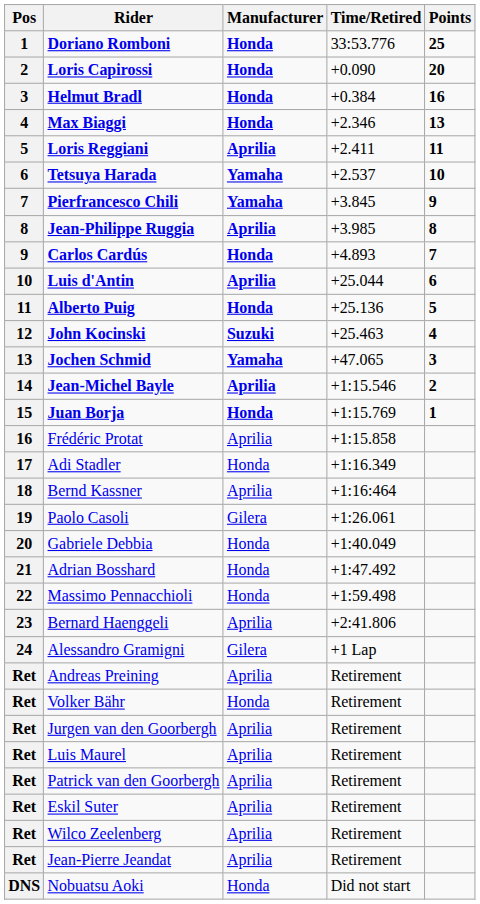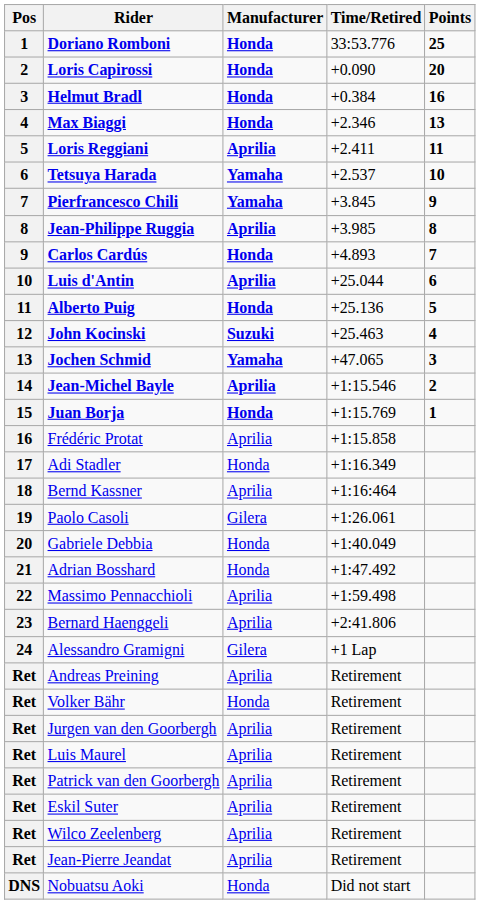 <table class="wikitable" style="font-size: 95%;">
 <tr>
 <th>Pos</th>
 <th>Rider</th>
 <th>Manufacturer</th>
 <th>Time/Retired</th>
 <th>Points</th>
 </tr>
 <tr>
 <th>1</th>
 <td> <strong><a href='#'>Doriano Romboni</a></strong></td>
 <td><strong><a href='#'>Honda</a></strong></td>
 <td>33:53.776</td>
 <td><strong>25</strong></td>
 </tr>
 <tr>
 <th>2</th>
 <td> <strong><a href='#'>Loris Capirossi</a></strong></td>
 <td><strong><a href='#'>Honda</a></strong></td>
 <td>+0.090</td>
 <td><strong>20</strong></td>
 </tr>
 <tr>
 <th>3</th>
 <td> <strong><a href='#'>Helmut Bradl</a></strong></td>
 <td><strong><a href='#'>Honda</a></strong></td>
 <td>+0.384</td>
 <td><strong>16</strong></td>
 </tr>
 <tr>
 <th>4</th>
 <td> <strong><a href='#'>Max Biaggi</a></strong></td>
 <td><strong><a href='#'>Honda</a></strong></td>
 <td>+2.346</td>
 <td><strong>13</strong></td>
 </tr>
 <tr>
 <th>5</th>
 <td> <strong><a href='#'>Loris Reggiani</a></strong></td>
 <td><strong><a href='#'>Aprilia</a></strong></td>
 <td>+2.411</td>
 <td><strong>11</strong></td>
 </tr>
 <tr>
 <th>6</th>
 <td> <strong><a href='#'>Tetsuya Harada</a></strong></td>
 <td><strong><a href='#'>Yamaha</a></strong></td>
 <td>+2.537</td>
 <td><strong>10</strong></td>
 </tr>
 <tr>
 <th>7</th>
 <td> <strong><a href='#'>Pierfrancesco Chili</a></strong></td>
 <td><strong><a href='#'>Yamaha</a></strong></td>
 <td>+3.845</td>
 <td><strong>9</strong></td>
 </tr>
 <tr>
 <th>8</th>
 <td> <strong><a href='#'>Jean-Philippe Ruggia</a></strong></td>
 <td><strong><a href='#'>Aprilia</a></strong></td>
 <td>+3.985</td>
 <td><strong>8</strong></td>
 </tr>
 <tr>
 <th>9</th>
 <td> <strong><a href='#'>Carlos Cardús</a></strong></td>
 <td><strong><a href='#'>Honda</a></strong></td>
 <td>+4.893</td>
 <td><strong>7</strong></td>
 </tr>
 <tr>
 <th>10</th>
 <td> <strong><a href='#'>Luis d'Antin</a></strong></td>
 <td><strong><a href='#'>Aprilia</a></strong></td>
 <td>+25.044</td>
 <td><strong>6</strong></td>
 </tr>
 <tr>
 <th>11</th>
 <td> <strong><a href='#'>Alberto Puig</a></strong></td>
 <td><strong><a href='#'>Honda</a></strong></td>
 <td>+25.136</td>
 <td><strong>5</strong></td>
 </tr>
 <tr>
 <th>12</th>
 <td> <strong><a href='#'>John Kocinski</a></strong></td>
 <td><strong><a href='#'>Suzuki</a></strong></td>
 <td>+25.463</td>
 <td><strong>4</strong></td>
 </tr>
 <tr>
 <th>13</th>
 <td> <strong><a href='#'>Jochen Schmid</a></strong></td>
 <td><strong><a href='#'>Yamaha</a></strong></td>
 <td>+47.065</td>
 <td><strong>3</strong></td>
 </tr>
 <tr>
 <th>14</th>
 <td> <strong><a href='#'>Jean-Michel Bayle</a></strong></td>
 <td><strong><a href='#'>Aprilia</a></strong></td>
 <td>+1:15.546</td>
 <td><strong>2</strong></td>
 </tr>
 <tr>
 <th>15</th>
 <td> <strong><a href='#'>Juan Borja</a></strong></td>
 <td><strong><a href='#'>Honda</a></strong></td>
 <td>+1:15.769</td>
 <td><strong>1</strong></td>
 </tr>
 <tr>
 <th>16</th>
 <td> <a href='#'>Frédéric Protat</a></td>
 <td><a href='#'>Aprilia</a></td>
 <td>+1:15.858</td>
 <td></td>
 </tr>
 <tr>
 <th>17</th>
 <td> <a href='#'>Adi Stadler</a></td>
 <td><a href='#'>Honda</a></td>
 <td>+1:16.349</td>
 <td></td>
 </tr>
 <tr>
 <th>18</th>
 <td> <a href='#'>Bernd Kassner</a></td>
 <td><a href='#'>Aprilia</a></td>
 <td>+1:16:464</td>
 <td></td>
 </tr>
 <tr>
 <th>19</th>
 <td> <a href='#'>Paolo Casoli</a></td>
 <td><a href='#'>Gilera</a></td>
 <td>+1:26.061</td>
 <td></td>
 </tr>
 <tr>
 <th>20</th>
 <td> <a href='#'>Gabriele Debbia</a></td>
 <td><a href='#'>Honda</a></td>
 <td>+1:40.049</td>
 <td></td>
 </tr>
 <tr>
 <th>21</th>
 <td> <a href='#'>Adrian Bosshard</a></td>
 <td><a href='#'>Honda</a></td>
 <td>+1:47.492</td>
 <td></td>
 </tr>
 <tr>
 <th>22</th>
 <td> <a href='#'>Massimo Pennacchioli</a></td>
-<td><a href='#'>Honda</a></td>
+<td><a href='#'>Aprilia</a></td>
 <td>+1:59.498</td>
 <td></td>
 </tr>
 <tr>
 <th>23</th>
 <td> <a href='#'>Bernard Haenggeli</a></td>
 <td><a href='#'>Aprilia</a></td>
 <td>+2:41.806</td>
 <td></td>
 </tr>
 <tr>
 <th>24</th>
 <td> <a href='#'>Alessandro Gramigni</a></td>
 <td><a href='#'>Gilera</a></td>
 <td>+1 Lap</td>
 <td></td>
 </tr>
 <tr>
 <th>Ret</th>
 <td> <a href='#'>Andreas Preining</a></td>
 <td><a href='#'>Aprilia</a></td>
 <td>Retirement</td>
 <td></td>
 </tr>
 <tr>
 <th>Ret</th>
 <td> <a href='#'>Volker Bähr</a></td>
 <td><a href='#'>Honda</a></td>
 <td>Retirement</td>
 <td></td>
 </tr>
 <tr>
 <th>Ret</th>
 <td> <a href='#'>Jurgen van den Goorbergh</a></td>
 <td><a href='#'>Aprilia</a></td>
 <td>Retirement</td>
 <td></td>
 </tr>
 <tr>
 <th>Ret</th>
 <td> <a href='#'>Luis Maurel</a></td>
 <td><a href='#'>Aprilia</a></td>
 <td>Retirement</td>
 <td></td>
 </tr>
 <tr>
 <th>Ret</th>
 <td> <a href='#'>Patrick van den Goorbergh</a></td>
 <td><a href='#'>Aprilia</a></td>
 <td>Retirement</td>
 <td></td>
 </tr>
 <tr>
 <th>Ret</th>
 <td> <a href='#'>Eskil Suter</a></td>
 <td><a href='#'>Aprilia</a></td>
 <td>Retirement</td>
 <td></td>
 </tr>
 <tr>
 <th>Ret</th>
 <td> <a href='#'>Wilco Zeelenberg</a></td>
 <td><a href='#'>Aprilia</a></td>
 <td>Retirement</td>
 <td></td>
 </tr>
 <tr>
 <th>Ret</th>
 <td> <a href='#'>Jean-Pierre Jeandat</a></td>
 <td><a href='#'>Aprilia</a></td>
 <td>Retirement</td>
 <td></td>
 </tr>
 <tr>
 <th>DNS</th>
 <td> <a href='#'>Nobuatsu Aoki</a></td>
 <td><a href='#'>Honda</a></td>
 <td>Did not start</td>
 <td></td>
 </tr>
 </table>
